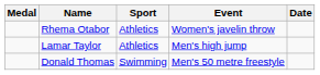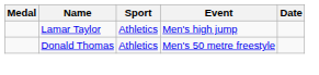 <table class="wikitable sortable" style="font-size:95%">
 <tr>
 <th>Medal</th>
 <th>Name</th>
 <th>Sport</th>
 <th>Event</th>
 <th>Date</th>
-</tr>
-<tr>
-<td></td>
-<td><a href='#'>Rhema Otabor</a></td>
-<td><a href='#'>Athletics</a></td>
-<td><a href='#'>Women's javelin throw</a></td>
-<td></td>
 </tr>
 <tr>
 <td></td>
 <td><a href='#'>Lamar Taylor</a></td>
 <td><a href='#'>Athletics</a></td>
 <td><a href='#'>Men's high jump</a></td>
 <td></td>
 </tr>
 <tr>
 <td></td>
 <td><a href='#'>Donald Thomas</a></td>
-<td><a href='#'>Swimming</a></td>
+<td><a href='#'>Athletics</a></td>
 <td><a href='#'>Men's 50 metre freestyle</a></td>
 <td></td>
 </tr>
 </table>
